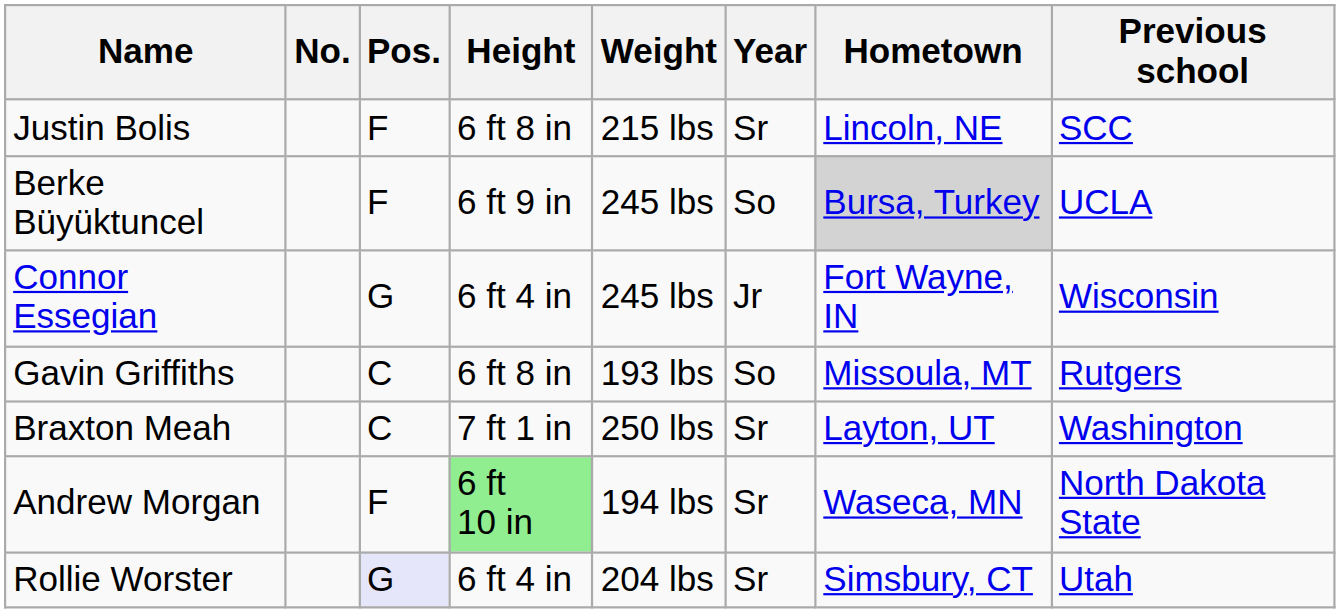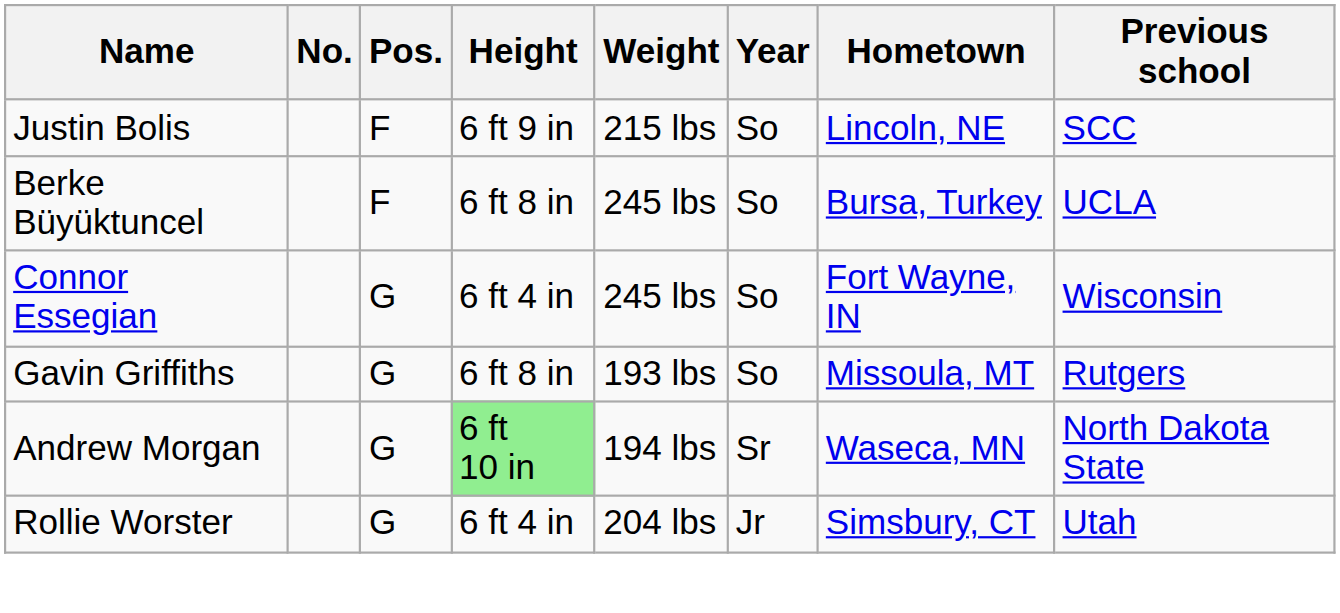 <table class="wikitable sortable" border="1">
 <tr>
 <th>Name</th>
 <th>No.</th>
 <th>Pos.</th>
 <th>Height</th>
 <th>Weight</th>
 <th>Year</th>
 <th>Hometown</th>
 <th class="unsortable">Previous school</th>
 </tr>
 <tr>
 <td>Justin Bolis</td>
 <td></td>
 <td>F</td>
-<td>6 ft 8 in</td>
+<td>6 ft 9 in</td>
 <td>215 lbs</td>
-<td>Sr</td>
+<td>So</td>
 <td><a href='#'>Lincoln, NE</a></td>
 <td><a href='#'>SCC</a></td>
 </tr>
 <tr>
 <td>Berke Büyüktuncel</td>
 <td></td>
 <td>F</td>
-<td>6 ft 9 in</td>
+<td>6 ft 8 in</td>
 <td>245 lbs</td>
 <td>So</td>
-<td style="background: lightgrey;"><a href='#'>Bursa, Turkey</a></td>
+<td><a href='#'>Bursa, Turkey</a></td>
 <td><a href='#'>UCLA</a></td>
 </tr>
 <tr>
 <td><a href='#'>Connor Essegian</a></td>
 <td></td>
 <td>G</td>
 <td>6 ft 4 in</td>
 <td>245 lbs</td>
-<td>Jr</td>
+<td>So</td>
 <td><a href='#'>Fort Wayne, IN</a></td>
 <td><a href='#'>Wisconsin</a></td>
 </tr>
 <tr>
 <td>Gavin Griffiths</td>
 <td></td>
-<td>C</td>
+<td>G</td>
 <td>6 ft 8 in</td>
 <td>193 lbs</td>
 <td>So</td>
 <td><a href='#'>Missoula, MT</a></td>
 <td><a href='#'>Rutgers</a></td>
 </tr>
 <tr>
-<td>Braxton Meah</td>
-<td></td>
-<td>C</td>
-<td>7 ft 1 in</td>
-<td>250 lbs</td>
-<td>Sr</td>
-<td><a href='#'>Layton, UT</a></td>
-<td><a href='#'>Washington</a></td>
-</tr>
-<tr>
 <td>Andrew Morgan</td>
 <td></td>
-<td>F</td>
+<td>G</td>
 <td style="background: lightgreen;">6 ft 10 in</td>
 <td>194 lbs</td>
 <td>Sr</td>
 <td><a href='#'>Waseca, MN</a></td>
 <td><a href='#'>North Dakota State</a></td>
 </tr>
 <tr>
 <td>Rollie Worster</td>
 <td></td>
-<td style="background: lavender;">G</td>
+<td>G</td>
 <td>6 ft 4 in</td>
 <td>204 lbs</td>
-<td>Sr</td>
+<td>Jr</td>
 <td><a href='#'>Simsbury, CT</a></td>
 <td><a href='#'>Utah</a></td>
 </tr>
 </table>
